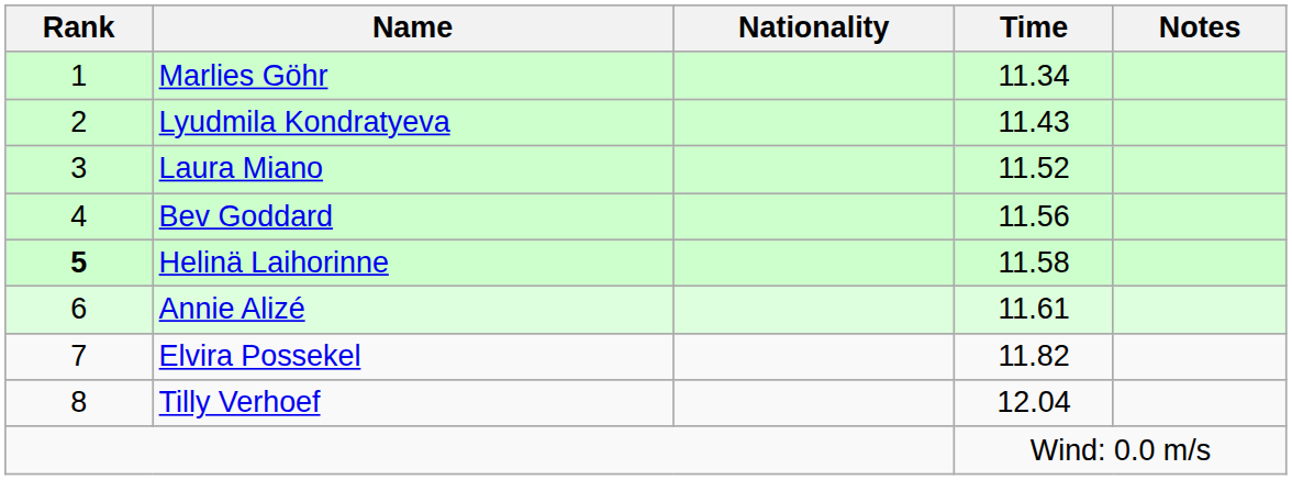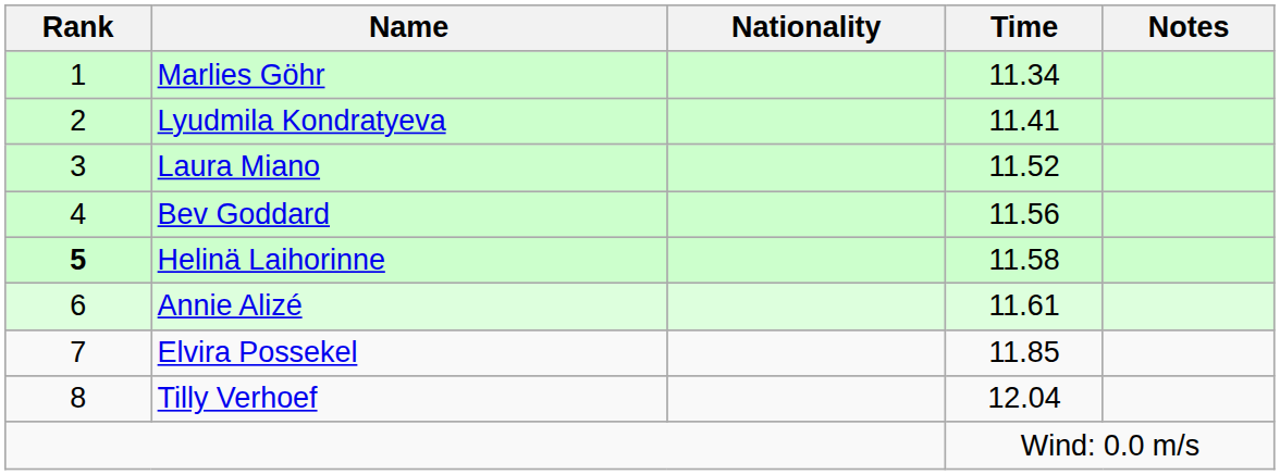 <table class="wikitable sortable" style="text-align:center;width: 55%">
 <tr>
 <th>Rank</th>
 <th>Name</th>
 <th>Nationality</th>
 <th>Time</th>
 <th>Notes</th>
 </tr>
 <tr bgcolor=ccffcc>
 <td>1</td>
 <td align=left><a href='#'>Marlies Göhr</a></td>
 <td align=left></td>
 <td>11.34</td>
 <td></td>
 </tr>
 <tr bgcolor=ccffcc>
 <td>2</td>
 <td align=left><a href='#'>Lyudmila Kondratyeva</a></td>
 <td align=left></td>
-<td>11.43</td>
+<td>11.41</td>
 <td></td>
 </tr>
 <tr bgcolor=ccffcc>
 <td>3</td>
 <td align=left><a href='#'>Laura Miano</a></td>
 <td align=left></td>
 <td>11.52</td>
 <td></td>
 </tr>
 <tr bgcolor=ccffcc>
 <td>4</td>
 <td align=left><a href='#'>Bev Goddard</a></td>
 <td align=left></td>
 <td>11.56</td>
 <td></td>
 </tr>
 <tr bgcolor=ccffcc>
 <td><strong>5</strong></td>
 <td align=left><a href='#'>Helinä Laihorinne</a></td>
 <td align=left></td>
 <td>11.58</td>
 <td></td>
 </tr>
 <tr bgcolor=ddffdd>
 <td>6</td>
 <td align=left><a href='#'>Annie Alizé</a></td>
 <td align=left></td>
 <td>11.61</td>
 <td></td>
 </tr>
 <tr>
 <td>7</td>
 <td align=left><a href='#'>Elvira Possekel</a></td>
 <td align=left></td>
-<td>11.82</td>
+<td>11.85</td>
 <td></td>
 </tr>
 <tr>
 <td>8</td>
 <td align=left><a href='#'>Tilly Verhoef</a></td>
 <td align=left></td>
 <td>12.04</td>
 <td></td>
 </tr>
 <tr>
 <td colspan="3"></td>
 <td colspan="2">Wind: 0.0 m/s</td>
 </tr>
 </table>
